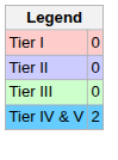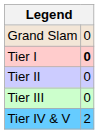 <table class="wikitable sortable mw-collapsible mw-collapsed">
 <tr>
 <th colspan=2>Legend</th>
 </tr>
+<tr style="background:#f3e6d7;">
+<td>Grand Slam</td>
+<td align="center">0</td>
+</tr>
 <tr bgcolor="#ffcccc">
 <td>Tier I</td>
-<td align="center">0</td>
+<td align="center"><strong>0</strong></td>
 </tr>
 <tr bgcolor="#ccccff">
 <td>Tier II</td>
 <td align="center">0</td>
 </tr>
 <tr bgcolor="#CCFFCC">
 <td>Tier III</td>
 <td align="center">0</td>
 </tr>
 <tr bgcolor="#66CCFF">
 <td>Tier IV & V</td>
 <td align="center">2</td>
 </tr>
 </table>
